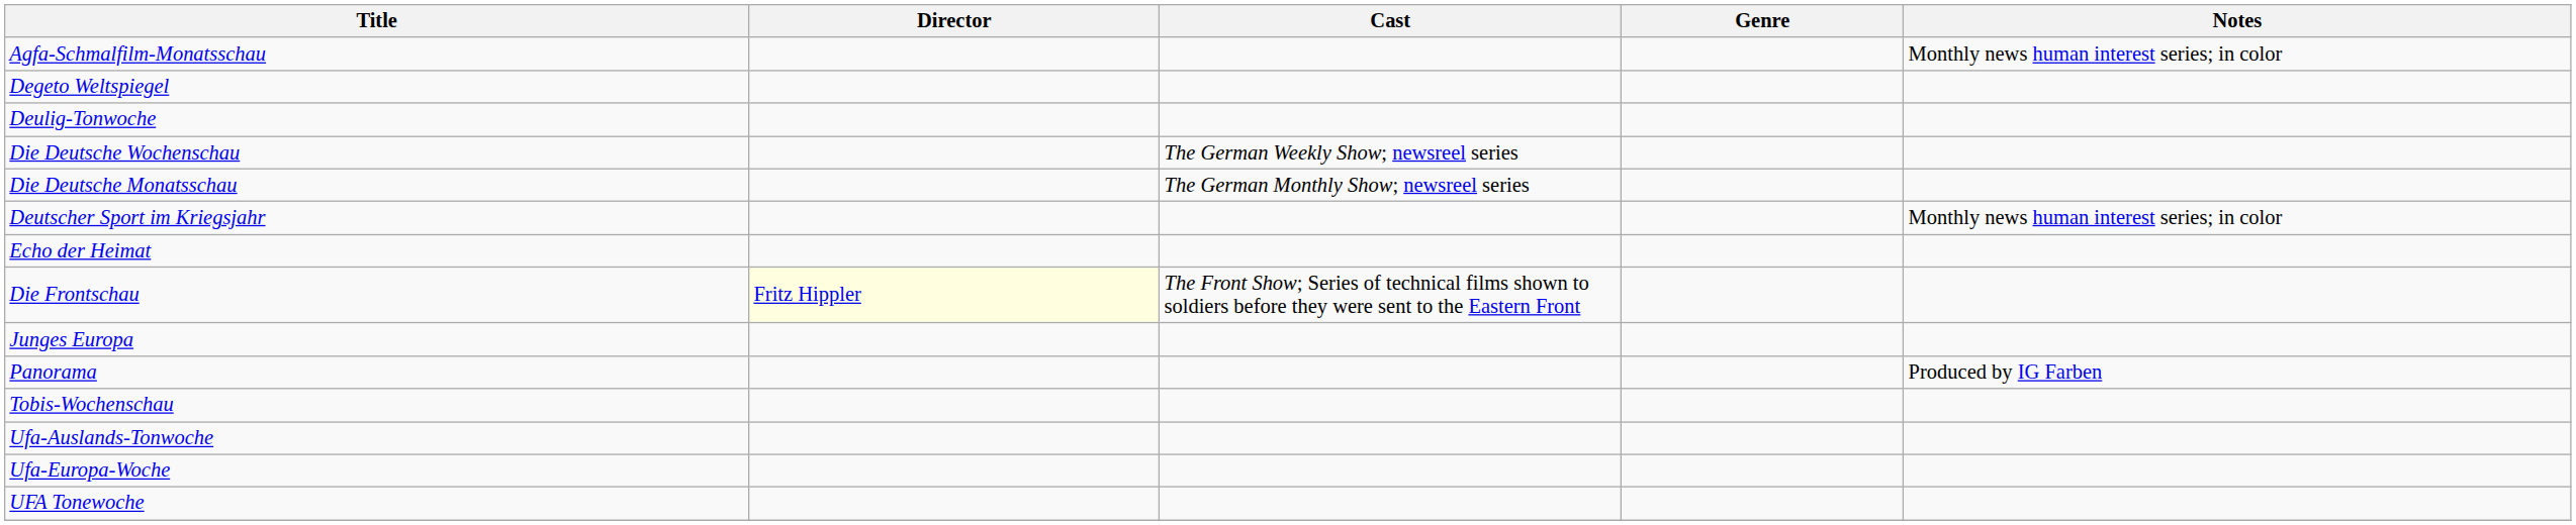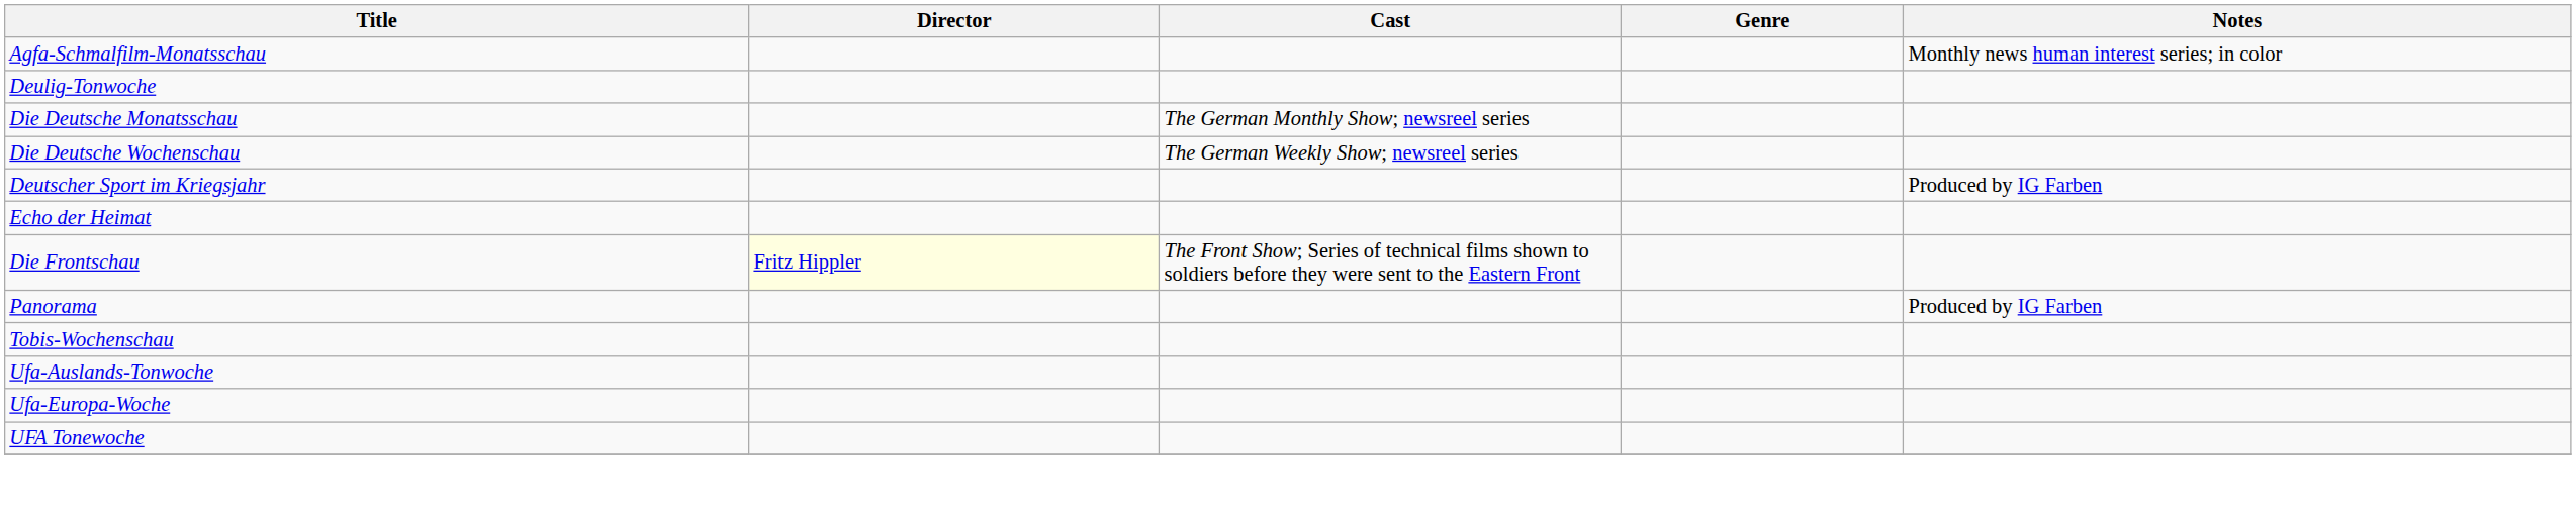 <table class="wikitable" width= "100%">
 <tr>
 <th width=29%>Title</th>
 <th width=16%>Director</th>
 <th width=18%>Cast</th>
 <th width=11%>Genre</th>
 <th width=26%>Notes</th>
 </tr>
 <tr>
 <td><em><a href='#'>Agfa-Schmalfilm-Monatsschau</a></em></td>
 <td></td>
 <td></td>
 <td></td>
 <td>Monthly news <a href='#'>human interest</a> series; in color</td>
 </tr>
 <tr>
-<td><em><a href='#'>Degeto Weltspiegel</a></em></td>
+<td><em><a href='#'>Deulig-Tonwoche</a></em></td>
 <td></td>
 <td></td>
 <td></td>
 <td></td>
 </tr>
 <tr>
-<td><em><a href='#'>Deulig-Tonwoche</a></em></td>
+<td><em><a href='#'>Die Deutsche Monatsschau</a></em></td>
 <td></td>
-<td></td>
+<td><em>The German Monthly Show</em>; <a href='#'>newsreel</a> series</td>
 <td></td>
 <td></td>
 </tr>
 <tr>
 <td><em><a href='#'>Die Deutsche Wochenschau</a></em></td>
 <td></td>
 <td><em>The German Weekly Show</em>; <a href='#'>newsreel</a> series</td>
 <td></td>
 <td></td>
 </tr>
 <tr>
-<td><em><a href='#'>Die Deutsche Monatsschau</a></em></td>
-<td></td>
-<td><em>The German Monthly Show</em>; <a href='#'>newsreel</a> series</td>
-<td></td>
-<td></td>
-</tr>
-<tr>
 <td><em><a href='#'>Deutscher Sport im Kriegsjahr</a></em></td>
 <td></td>
 <td></td>
 <td></td>
-<td>Monthly news <a href='#'>human interest</a> series; in color</td>
+<td>Produced by <a href='#'>IG Farben</a></td>
 </tr>
 <tr>
 <td><em><a href='#'>Echo der Heimat</a></em></td>
 <td></td>
 <td></td>
 <td></td>
 <td></td>
 </tr>
 <tr>
 <td><em><a href='#'>Die Frontschau</a></em></td>
 <td style="background: lightyellow;"><a href='#'>Fritz Hippler</a></td>
 <td><em>The Front Show</em>; Series of technical films shown to soldiers before they were sent to the <a href='#'>Eastern Front</a></td>
-<td></td>
-<td></td>
-</tr>
-<tr>
-<td><em><a href='#'>Junges Europa</a></em></td>
-<td></td>
-<td></td>
 <td></td>
 <td></td>
 </tr>
 <tr>
 <td><em><a href='#'>Panorama</a></em></td>
 <td></td>
 <td></td>
 <td></td>
 <td>Produced by <a href='#'>IG Farben</a></td>
 </tr>
 <tr>
 <td><em><a href='#'>Tobis-Wochenschau</a></em></td>
 <td></td>
 <td></td>
 <td></td>
 <td></td>
 </tr>
 <tr>
 <td><em><a href='#'>Ufa-Auslands-Tonwoche</a></em></td>
 <td></td>
 <td></td>
 <td></td>
 <td></td>
 </tr>
 <tr>
 <td><em><a href='#'>Ufa-Europa-Woche</a></em></td>
 <td></td>
 <td></td>
 <td></td>
 <td></td>
 </tr>
 <tr>
 <td><em><a href='#'>UFA Tonewoche</a></em></td>
 <td></td>
 <td></td>
 <td></td>
 <td></td>
 </tr>
 <tr>
 </tr>
 </table>
